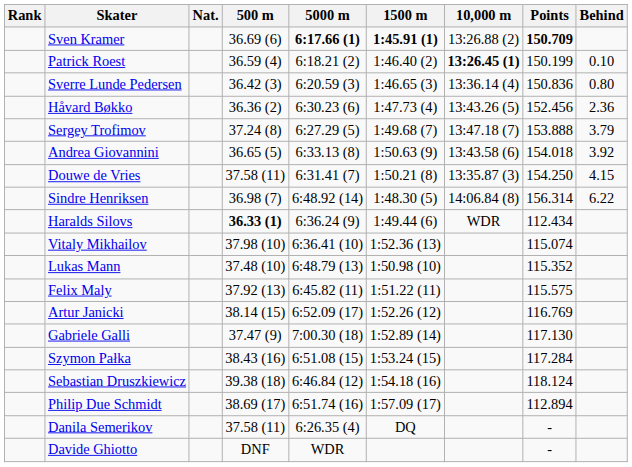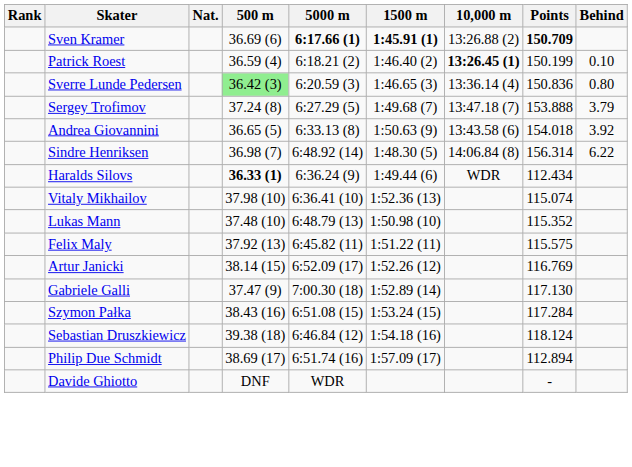 <table class="wikitable sortable" border="1" style="text-align:center">
 <tr align=center>
 <th>Rank</th>
 <th>Skater</th>
 <th>Nat.</th>
 <th>500 m</th>
 <th>5000 m</th>
 <th>1500 m</th>
 <th>10,000 m</th>
 <th>Points</th>
 <th>Behind</th>
 </tr>
 <tr>
 <td></td>
 <td align=left><a href='#'>Sven Kramer</a></td>
 <td></td>
 <td>36.69 (6)</td>
 <td><strong>6:17.66 (1)</strong></td>
 <td><strong>1:45.91 (1)</strong></td>
 <td>13:26.88 (2)</td>
 <td><strong>150.709</strong></td>
 <td></td>
 </tr>
 <tr>
 <td></td>
 <td align=left><a href='#'>Patrick Roest</a></td>
 <td></td>
 <td>36.59 (4)</td>
 <td>6:18.21 (2)</td>
 <td>1:46.40 (2)</td>
 <td><strong>13:26.45 (1)</strong></td>
 <td>150.199</td>
 <td>0.10</td>
 </tr>
 <tr>
 <td></td>
 <td align=left><a href='#'>Sverre Lunde Pedersen</a></td>
 <td></td>
-<td>36.42 (3)</td>
+<td style="background: lightgreen;">36.42 (3)</td>
 <td>6:20.59 (3)</td>
 <td>1:46.65 (3)</td>
 <td>13:36.14 (4)</td>
 <td>150.836</td>
 <td>0.80</td>
-</tr>
-<tr>
-<td></td>
-<td align=left><a href='#'>Håvard Bøkko</a></td>
-<td></td>
-<td>36.36 (2)</td>
-<td>6:30.23 (6)</td>
-<td>1:47.73 (4)</td>
-<td>13:43.26 (5)</td>
-<td>152.456</td>
-<td>2.36</td>
 </tr>
 <tr>
 <td></td>
 <td align=left><a href='#'>Sergey Trofimov</a></td>
 <td></td>
 <td>37.24 (8)</td>
 <td>6:27.29 (5)</td>
 <td>1:49.68 (7)</td>
 <td>13:47.18 (7)</td>
 <td>153.888</td>
 <td>3.79</td>
 </tr>
 <tr>
 <td></td>
 <td align=left><a href='#'>Andrea Giovannini</a></td>
 <td></td>
 <td>36.65 (5)</td>
 <td>6:33.13 (8)</td>
 <td>1:50.63 (9)</td>
 <td>13:43.58 (6)</td>
 <td>154.018</td>
 <td>3.92</td>
-</tr>
-<tr>
-<td></td>
-<td align=left><a href='#'>Douwe de Vries</a></td>
-<td></td>
-<td>37.58 (11)</td>
-<td>6:31.41 (7)</td>
-<td>1:50.21 (8)</td>
-<td>13:35.87 (3)</td>
-<td>154.250</td>
-<td>4.15</td>
 </tr>
 <tr>
 <td></td>
 <td align=left><a href='#'>Sindre Henriksen</a></td>
 <td></td>
 <td>36.98 (7)</td>
 <td>6:48.92 (14)</td>
 <td>1:48.30 (5)</td>
 <td>14:06.84 (8)</td>
 <td>156.314</td>
 <td>6.22</td>
 </tr>
 <tr>
 <td></td>
 <td align=left><a href='#'>Haralds Silovs</a></td>
 <td></td>
 <td><strong>36.33 (1)</strong></td>
 <td>6:36.24 (9)</td>
 <td>1:49.44 (6)</td>
 <td>WDR</td>
 <td>112.434</td>
 <td></td>
 </tr>
 <tr>
 <td></td>
 <td align=left><a href='#'>Vitaly Mikhailov</a></td>
 <td></td>
 <td>37.98 (10)</td>
 <td>6:36.41 (10)</td>
 <td>1:52.36 (13)</td>
 <td></td>
 <td>115.074</td>
 <td></td>
 </tr>
 <tr>
 <td></td>
 <td align=left><a href='#'>Lukas Mann</a></td>
 <td></td>
 <td>37.48 (10)</td>
 <td>6:48.79 (13)</td>
 <td>1:50.98 (10)</td>
 <td></td>
 <td>115.352</td>
 <td></td>
 </tr>
 <tr>
 <td></td>
 <td align=left><a href='#'>Felix Maly</a></td>
 <td></td>
 <td>37.92 (13)</td>
 <td>6:45.82 (11)</td>
 <td>1:51.22 (11)</td>
 <td></td>
 <td>115.575</td>
 <td></td>
 </tr>
 <tr>
 <td></td>
 <td align=left><a href='#'>Artur Janicki</a></td>
 <td></td>
 <td>38.14 (15)</td>
 <td>6:52.09 (17)</td>
 <td>1:52.26 (12)</td>
 <td></td>
 <td>116.769</td>
 <td></td>
 </tr>
 <tr>
 <td></td>
 <td align=left><a href='#'>Gabriele Galli</a></td>
 <td></td>
 <td>37.47 (9)</td>
 <td>7:00.30 (18)</td>
 <td>1:52.89 (14)</td>
 <td></td>
 <td>117.130</td>
 <td></td>
 </tr>
 <tr>
 <td></td>
 <td align=left><a href='#'>Szymon Pałka</a></td>
 <td></td>
 <td>38.43 (16)</td>
 <td>6:51.08 (15)</td>
 <td>1:53.24 (15)</td>
 <td></td>
 <td>117.284</td>
 <td></td>
 </tr>
 <tr>
 <td></td>
 <td align=left><a href='#'>Sebastian Druszkiewicz</a></td>
 <td></td>
 <td>39.38 (18)</td>
 <td>6:46.84 (12)</td>
 <td>1:54.18 (16)</td>
 <td></td>
 <td>118.124</td>
 <td></td>
 </tr>
 <tr>
 <td></td>
 <td align=left><a href='#'>Philip Due Schmidt</a></td>
 <td></td>
 <td>38.69 (17)</td>
 <td>6:51.74 (16)</td>
 <td>1:57.09 (17)</td>
 <td></td>
 <td>112.894</td>
 <td></td>
 </tr>
 <tr>
 <td></td>
-<td align=left><a href='#'>Danila Semerikov</a></td>
-<td></td>
-<td>37.58 (11)</td>
-<td>6:26.35 (4)</td>
-<td>DQ</td>
-<td></td>
-<td>-</td>
-<td></td>
-</tr>
-<tr>
-<td></td>
 <td align=left><a href='#'>Davide Ghiotto</a></td>
 <td></td>
 <td>DNF</td>
 <td>WDR</td>
 <td></td>
 <td></td>
 <td>-</td>
 <td></td>
 </tr>
 </table>
